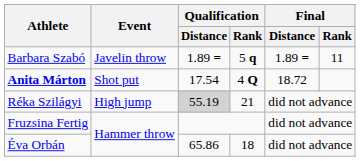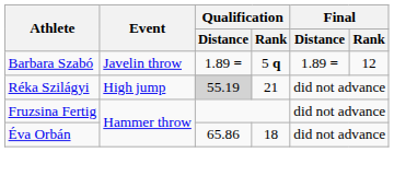 <table class="wikitable" style="font-size:90%">
 <tr>
 <th rowspan=2>Athlete</th>
 <th rowspan=2>Event</th>
 <th colspan=2>Qualification</th>
 <th colspan=2>Final</th>
 </tr>
 <tr style="font-size:95%">
 <th>Distance</th>
 <th>Rank</th>
 <th>Distance</th>
 <th>Rank</th>
 </tr>
 <tr align=center>
 <td align=left><a href='#'>Barbara Szabó</a></td>
 <td style="text-align:left;"><a href='#'>Javelin throw</a></td>
 <td>1.89 <strong>=</strong></td>
 <td>5 <strong>q</strong></td>
 <td>1.89 <strong>=</strong></td>
-<td>11</td>
-</tr>
-<tr align=center>
-<td align=left><strong><a href='#'>Anita Márton</a></strong></td>
-<td style="text-align:left;"><a href='#'>Shot put</a></td>
-<td>17.54</td>
-<td>4 <strong>Q</strong></td>
-<td>18.72</td>
-<td></td>
+<td>12</td>
 </tr>
 <tr align=center>
 <td align=left><a href='#'>Réka Szilágyi</a></td>
 <td style="text-align:left;"><a href='#'>High jump</a></td>
 <td style="background: lightgrey;">55.19</td>
 <td>21</td>
 <td colspan=2>did not advance</td>
 </tr>
 <tr align=center>
 <td align=left><a href='#'>Fruzsina Fertig</a></td>
 <td style="text-align:left;" rowspan=2><a href='#'>Hammer throw</a></td>
 <td colspan=2></td>
 <td colspan=2>did not advance</td>
 </tr>
 <tr align=center>
 <td align=left><a href='#'>Éva Orbán</a></td>
 <td>65.86</td>
 <td>18</td>
 <td colspan=2>did not advance</td>
 </tr>
 </table>
